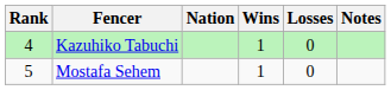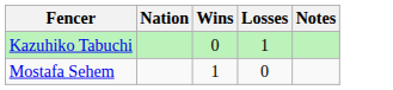 <table class="wikitable sortable" style="text-align:center">
 <tr>
-<th>Rank</th>
 <th>Fencer</th>
 <th>Nation</th>
 <th>Wins</th>
 <th>Losses</th>
 <th>Notes</th>
 </tr>
 <tr bgcolor=bbf3bb>
-<td>4</td>
 <td align=left><a href='#'>Kazuhiko Tabuchi</a></td>
 <td align=left></td>
+<td>0</td>
 <td>1</td>
-<td>0</td>
 <td></td>
 </tr>
 <tr>
-<td>5</td>
 <td align=left><a href='#'>Mostafa Sehem</a></td>
 <td align=left></td>
 <td>1</td>
 <td>0</td>
 <td></td>
 </tr>
 </table>
